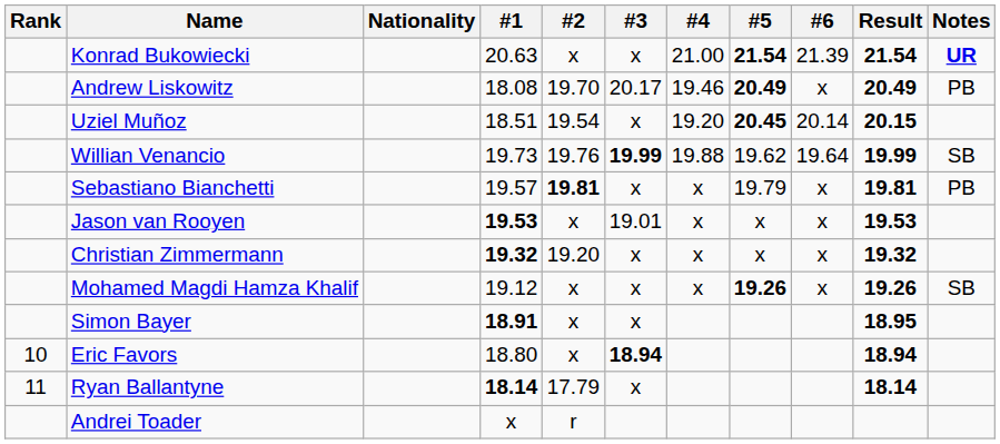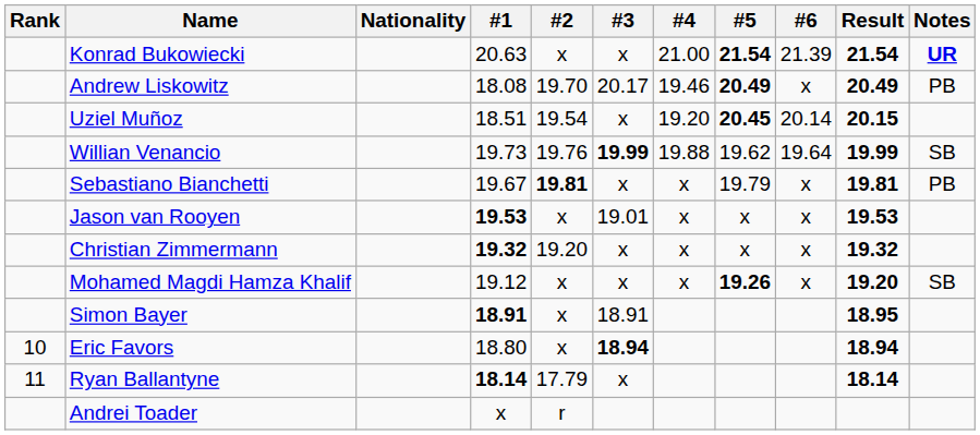 <table class="wikitable sortable" style="text-align:center">
 <tr>
 <th>Rank</th>
 <th>Name</th>
 <th>Nationality</th>
 <th>#1</th>
 <th>#2</th>
 <th>#3</th>
 <th>#4</th>
 <th>#5</th>
 <th>#6</th>
 <th>Result</th>
 <th>Notes</th>
 </tr>
 <tr>
 <td></td>
 <td align=left><a href='#'>Konrad Bukowiecki</a></td>
 <td align=left></td>
 <td>20.63</td>
 <td>x</td>
 <td>x</td>
 <td>21.00</td>
 <td><strong>21.54</strong></td>
 <td>21.39</td>
 <td><strong>21.54</strong></td>
 <td><strong><a href='#'>UR</a></strong></td>
 </tr>
 <tr>
 <td></td>
 <td align=left><a href='#'>Andrew Liskowitz</a></td>
 <td align=left></td>
 <td>18.08</td>
 <td>19.70</td>
 <td>20.17</td>
 <td>19.46</td>
 <td><strong>20.49</strong></td>
 <td>x</td>
 <td><strong>20.49</strong></td>
 <td>PB</td>
 </tr>
 <tr>
 <td></td>
 <td align=left><a href='#'>Uziel Muñoz</a></td>
 <td align=left></td>
 <td>18.51</td>
 <td>19.54</td>
 <td>x</td>
 <td>19.20</td>
 <td><strong>20.45</strong></td>
 <td>20.14</td>
 <td><strong>20.15</strong></td>
 <td></td>
 </tr>
 <tr>
 <td></td>
 <td align=left><a href='#'>Willian Venancio</a></td>
 <td align=left></td>
 <td>19.73</td>
 <td>19.76</td>
 <td><strong>19.99</strong></td>
 <td>19.88</td>
 <td>19.62</td>
 <td>19.64</td>
 <td><strong>19.99</strong></td>
 <td>SB</td>
 </tr>
 <tr>
 <td></td>
 <td align=left><a href='#'>Sebastiano Bianchetti</a></td>
 <td align=left></td>
-<td>19.57</td>
+<td>19.67</td>
 <td><strong>19.81</strong></td>
 <td>x</td>
 <td>x</td>
 <td>19.79</td>
 <td>x</td>
 <td><strong>19.81</strong></td>
 <td>PB</td>
 </tr>
 <tr>
 <td></td>
 <td align=left><a href='#'>Jason van Rooyen</a></td>
 <td align=left></td>
 <td><strong>19.53</strong></td>
 <td>x</td>
 <td>19.01</td>
 <td>x</td>
 <td>x</td>
 <td>x</td>
 <td><strong>19.53</strong></td>
 <td></td>
 </tr>
 <tr>
 <td></td>
 <td align=left><a href='#'>Christian Zimmermann</a></td>
 <td align=left></td>
 <td><strong>19.32</strong></td>
 <td>19.20</td>
 <td>x</td>
 <td>x</td>
 <td>x</td>
 <td>x</td>
 <td><strong>19.32</strong></td>
 <td></td>
 </tr>
 <tr>
 <td></td>
 <td align=left><a href='#'>Mohamed Magdi Hamza Khalif</a></td>
 <td align=left></td>
 <td>19.12</td>
 <td>x</td>
 <td>x</td>
 <td>x</td>
 <td><strong>19.26</strong></td>
 <td>x</td>
-<td><strong>19.26</strong></td>
+<td><strong>19.20</strong></td>
 <td>SB</td>
 </tr>
 <tr>
 <td></td>
 <td align=left><a href='#'>Simon Bayer</a></td>
 <td align=left></td>
 <td><strong>18.91</strong></td>
 <td>x</td>
-<td>x</td>
+<td>18.91</td>
 <td></td>
 <td></td>
 <td></td>
 <td><strong>18.95</strong></td>
 <td></td>
 </tr>
 <tr>
 <td>10</td>
 <td align=left><a href='#'>Eric Favors</a></td>
 <td align="left"></td>
 <td>18.80</td>
 <td>x</td>
 <td><strong>18.94</strong></td>
 <td></td>
 <td></td>
 <td></td>
 <td><strong>18.94</strong></td>
 <td></td>
 </tr>
 <tr>
 <td>11</td>
 <td align=left><a href='#'>Ryan Ballantyne</a></td>
 <td align=left></td>
 <td><strong>18.14</strong></td>
 <td>17.79</td>
 <td>x</td>
 <td></td>
 <td></td>
 <td></td>
 <td><strong>18.14</strong></td>
 <td></td>
 </tr>
 <tr>
 <td></td>
 <td align=left><a href='#'>Andrei Toader</a></td>
 <td align=left></td>
 <td>x</td>
 <td>r</td>
 <td></td>
 <td></td>
 <td></td>
 <td></td>
 <td><strong></strong></td>
 <td></td>
 </tr>
 </table>
